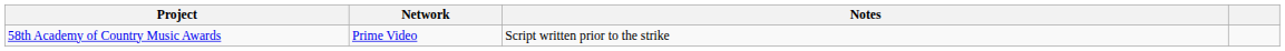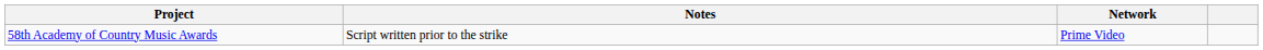 <table class="wikitable sortable defaultcenter col1left col3left" style="width:99%;">
 <tr>
 <th scope="col" style="width:27%;">Project</th>
+<th scope="col">Notes</th>
 <th scope="col" style="width:12%;">Network</th>
-<th scope="col">Notes</th>
 <th scope="col" class="unsortable" style="width:4%;"></th>
 </tr>
 <tr>
 <td><a href='#'>58th Academy of Country Music Awards</a></td>
+<td>Script written prior to the strike</td>
 <td><a href='#'>Prime Video</a></td>
-<td>Script written prior to the strike</td>
 <td></td>
 </tr>
 </table>
